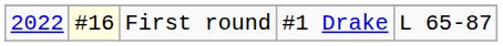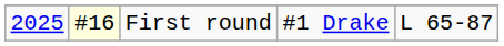 <table class="wikitable">
 <tr>
 </tr>
 <tr style="text-align:center;">
-<td><a href='#'>2022</a></td>
+<td><a href='#'>2025</a></td>
 <td style="background: lightyellow;">#16</td>
 <td>First round</td>
 <td>#1 <a href='#'>Drake</a></td>
 <td>L 65-87</td>
 </tr>
 </table>
